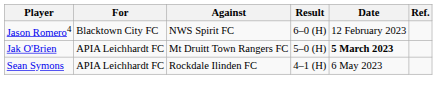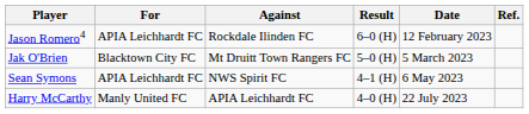 <table class="wikitable">
 <tr>
 <th>Player</th>
 <th>For</th>
 <th>Against</th>
 <th>Result</th>
 <th>Date</th>
 <th>Ref.</th>
 </tr>
 <tr>
 <td> <a href='#'>Jason Romero</a><sup>4</sup></td>
-<td>Blacktown City FC</td>
-<td>NWS Spirit FC</td>
+<td>APIA Leichhardt FC</td>
+<td>Rockdale Ilinden FC</td>
 <td>6–0 (H)</td>
 <td>12 February 2023</td>
 <td></td>
 </tr>
 <tr>
 <td> <a href='#'>Jak O'Brien</a></td>
-<td>APIA Leichhardt FC</td>
+<td>Blacktown City FC</td>
 <td>Mt Druitt Town Rangers FC</td>
 <td>5–0 (H)</td>
-<td><strong>5 March 2023</strong></td>
+<td>5 March 2023</td>
 <td></td>
 </tr>
 <tr>
 <td> <a href='#'>Sean Symons</a></td>
 <td>APIA Leichhardt FC</td>
-<td>Rockdale Ilinden FC</td>
+<td>NWS Spirit FC</td>
 <td>4–1 (H)</td>
 <td>6 May 2023</td>
 <td></td>
 </tr>
+<tr>
+<td> <a href='#'>Harry McCarthy</a></td>
+<td>Manly United FC</td>
+<td>APIA Leichhardt FC</td>
+<td>4–0 (H)</td>
+<td>22 July 2023</td>
+<td></td>
+</tr>
 </table>
